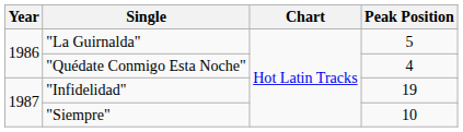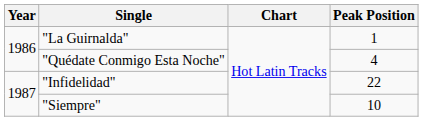 <table class="wikitable">
 <tr>
 <th>Year</th>
 <th>Single</th>
 <th>Chart</th>
 <th>Peak Position</th>
 </tr>
 <tr>
 <td rowspan="2">1986</td>
 <td>"La Guirnalda"</td>
 <td rowspan="4"><a href='#'>Hot Latin Tracks</a></td>
-<td align="center">5</td>
+<td align="center">1</td>
 </tr>
 <tr>
 <td>"Quédate Conmigo Esta Noche"</td>
 <td align="center">4</td>
 </tr>
 <tr>
 <td rowspan="2">1987</td>
 <td>"Infidelidad"</td>
-<td align="center">19</td>
+<td align="center">22</td>
 </tr>
 <tr>
 <td>"Siempre"</td>
 <td align="center">10</td>
 </tr>
 </table>
